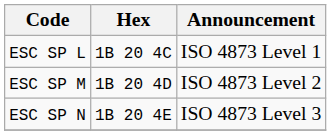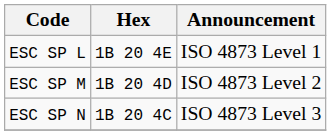 <table class="wikitable">
 <tr>
 <th>Code</th>
 <th>Hex</th>
 <th>Announcement</th>
 </tr>
 <tr>
 <td><code>ESC SP L</code></td>
-<td><code>1B 20 4C</code></td>
+<td><code>1B 20 4E</code></td>
 <td>ISO 4873 Level 1</td>
 </tr>
 <tr>
 <td><code>ESC SP M</code></td>
 <td><code>1B 20 4D</code></td>
 <td>ISO 4873 Level 2</td>
 </tr>
 <tr>
 <td><code>ESC SP N</code></td>
-<td><code>1B 20 4E</code></td>
+<td><code>1B 20 4C</code></td>
 <td>ISO 4873 Level 3</td>
 </tr>
 <tr>
 </tr>
 </table>
